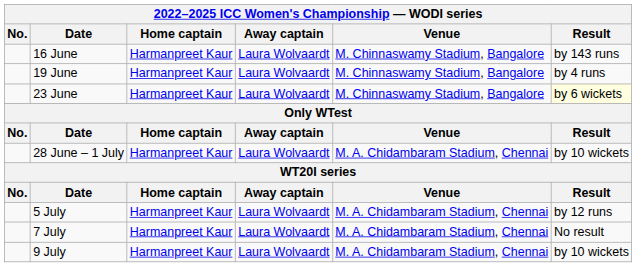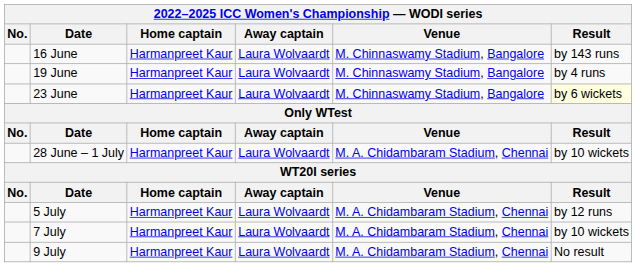 <table class="wikitable">
 <tr>
 <th colspan="9"><a href='#'>2022–2025 ICC Women's Championship</a> — WODI series</th>
 </tr>
 <tr>
 <th>No.</th>
 <th>Date</th>
 <th>Home captain</th>
 <th>Away captain</th>
 <th>Venue</th>
 <th>Result</th>
 </tr>
 <tr>
 <td></td>
 <td>16 June</td>
 <td><a href='#'>Harmanpreet Kaur</a></td>
 <td><a href='#'>Laura Wolvaardt</a></td>
 <td><a href='#'>M. Chinnaswamy Stadium</a>, <a href='#'>Bangalore</a></td>
 <td> by 143 runs</td>
 </tr>
 <tr>
 <td></td>
 <td>19 June</td>
 <td><a href='#'>Harmanpreet Kaur</a></td>
 <td><a href='#'>Laura Wolvaardt</a></td>
 <td><a href='#'>M. Chinnaswamy Stadium</a>, <a href='#'>Bangalore</a></td>
 <td> by 4 runs</td>
 </tr>
 <tr>
 <td></td>
 <td>23 June</td>
 <td><a href='#'>Harmanpreet Kaur</a></td>
 <td><a href='#'>Laura Wolvaardt</a></td>
 <td><a href='#'>M. Chinnaswamy Stadium</a>, <a href='#'>Bangalore</a></td>
 <td style="background: lightyellow;"> by 6 wickets</td>
 </tr>
 <tr>
 <th colspan="9">Only WTest</th>
 </tr>
 <tr>
 <th>No.</th>
 <th>Date</th>
 <th>Home captain</th>
 <th>Away captain</th>
 <th>Venue</th>
 <th>Result</th>
 </tr>
 <tr>
 <td></td>
 <td>28 June – 1 July</td>
 <td><a href='#'>Harmanpreet Kaur</a></td>
 <td><a href='#'>Laura Wolvaardt</a></td>
 <td><a href='#'>M. A. Chidambaram Stadium</a>, <a href='#'>Chennai</a></td>
 <td> by 10 wickets</td>
 </tr>
 <tr>
 <th colspan="9">WT20I series</th>
 </tr>
 <tr>
 <th>No.</th>
 <th>Date</th>
 <th>Home captain</th>
 <th>Away captain</th>
 <th>Venue</th>
 <th>Result</th>
 </tr>
 <tr>
 <td></td>
 <td>5 July</td>
 <td><a href='#'>Harmanpreet Kaur</a></td>
 <td><a href='#'>Laura Wolvaardt</a></td>
 <td><a href='#'>M. A. Chidambaram Stadium</a>, <a href='#'>Chennai</a></td>
 <td> by 12 runs</td>
 </tr>
 <tr>
 <td></td>
 <td>7 July</td>
 <td><a href='#'>Harmanpreet Kaur</a></td>
 <td><a href='#'>Laura Wolvaardt</a></td>
 <td><a href='#'>M. A. Chidambaram Stadium</a>, <a href='#'>Chennai</a></td>
-<td>No result</td>
+<td> by 10 wickets</td>
 </tr>
 <tr>
 <td></td>
 <td>9 July</td>
 <td><a href='#'>Harmanpreet Kaur</a></td>
 <td><a href='#'>Laura Wolvaardt</a></td>
 <td><a href='#'>M. A. Chidambaram Stadium</a>, <a href='#'>Chennai</a></td>
-<td> by 10 wickets</td>
+<td>No result</td>
 </tr>
 </table>
